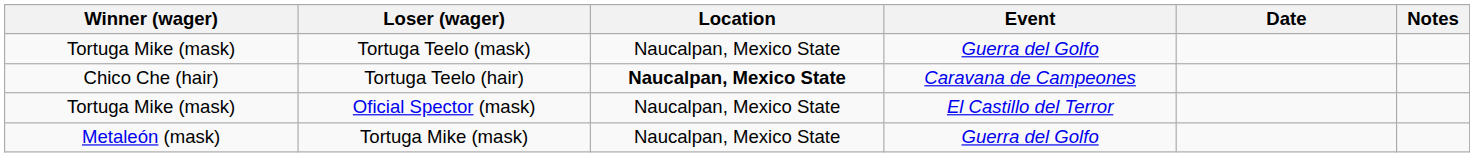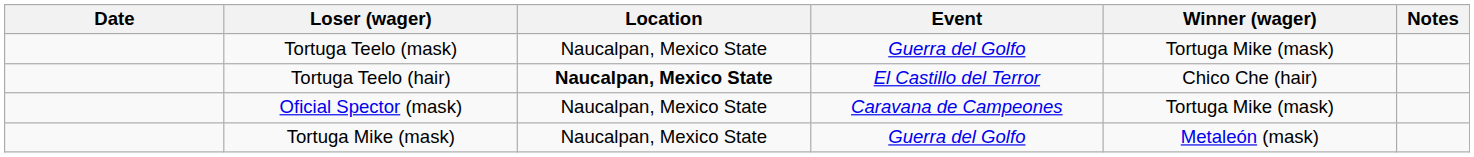 <table class="wikitable sortable" width=100%  style="text-align: center">
 <tr>
-<th width=20% scope="col">Winner (wager)</th>
+<th width=15% scope="col">Date</th>
 <th width=20% scope="col">Loser (wager)</th>
 <th width=20% scope="col">Location</th>
 <th width=20% scope="col">Event</th>
-<th width=15% scope="col">Date</th>
+<th width=20% scope="col">Winner (wager)</th>
 <th class="unsortable" width=5% scope="col">Notes</th>
 </tr>
 <tr>
-<td>Tortuga Mike (mask)</td>
+<td></td>
 <td>Tortuga Teelo (mask)</td>
 <td>Naucalpan, Mexico State</td>
 <td><em><a href='#'>Guerra del Golfo</a></em></td>
-<td></td>
+<td>Tortuga Mike (mask)</td>
 <td></td>
 </tr>
 <tr>
-<td>Chico Che (hair)</td>
+<td></td>
 <td>Tortuga Teelo (hair)</td>
 <td><strong>Naucalpan, Mexico State</strong></td>
-<td><em><a href='#'>Caravana de Campeones</a></em></td>
-<td></td>
+<td><em><a href='#'>El Castillo del Terror</a></em></td>
+<td>Chico Che (hair)</td>
 <td></td>
 </tr>
 <tr>
-<td>Tortuga Mike (mask)</td>
+<td></td>
 <td><a href='#'>Oficial Spector</a> (mask)</td>
 <td>Naucalpan, Mexico State</td>
-<td><em><a href='#'>El Castillo del Terror</a></em></td>
-<td></td>
+<td><em><a href='#'>Caravana de Campeones</a></em></td>
+<td>Tortuga Mike (mask)</td>
 <td></td>
 </tr>
 <tr>
-<td><a href='#'>Metaleón</a> (mask)</td>
+<td></td>
 <td>Tortuga Mike (mask)</td>
 <td>Naucalpan, Mexico State</td>
 <td><em><a href='#'>Guerra del Golfo</a></em></td>
-<td></td>
+<td><a href='#'>Metaleón</a> (mask)</td>
 <td></td>
 </tr>
 </table>
